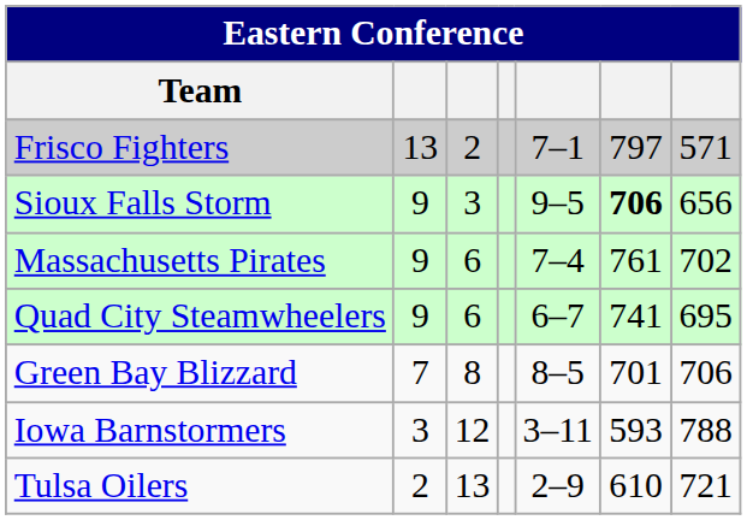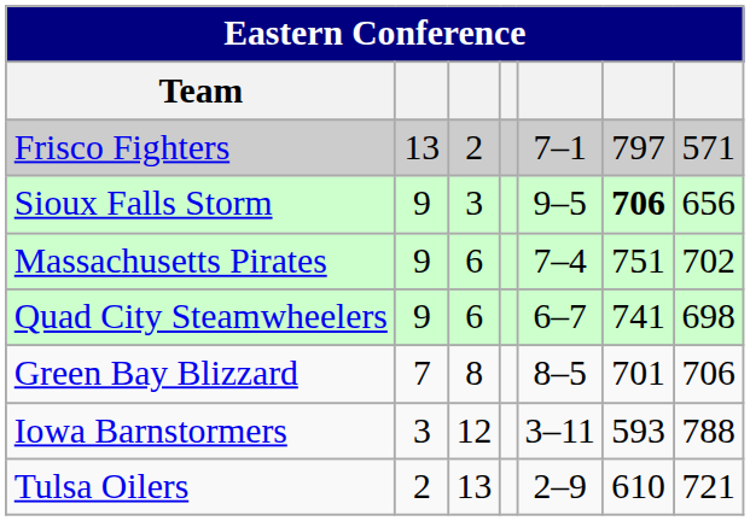 <table class="wikitable" style="text-align:center;">
 <tr>
 <th colspan="7" style="background-color: #000080; text-align: center; vertical-align: middle; color: #FFFFFF">Eastern Conference</th>
 </tr>
 <tr>
 <th align="center">Team</th>
 <th align="center"></th>
 <th align="center"></th>
 <th align="center"></th>
 <th align="center"></th>
 <th align="center"></th>
 <th align="center"></th>
 </tr>
 <tr bgcolor=#CCCCCC>
 <td style="text-align:left;"><a href='#'>Frisco Fighters</a></td>
 <td>13</td>
 <td>2</td>
 <td></td>
 <td>7–1</td>
 <td>797</td>
 <td>571</td>
 </tr>
 <tr bgcolor=#CCFFCC>
 <td style="text-align:left;"><a href='#'>Sioux Falls Storm</a></td>
 <td>9</td>
 <td>3</td>
 <td></td>
 <td>9–5</td>
 <td><strong>706</strong></td>
 <td>656</td>
 </tr>
 <tr bgcolor=#CCFFCC>
 <td style="text-align:left;"><a href='#'>Massachusetts Pirates</a></td>
 <td>9</td>
 <td>6</td>
 <td></td>
 <td>7–4</td>
-<td>761</td>
+<td>751</td>
 <td>702</td>
 </tr>
 <tr bgcolor=#CCFFCC>
 <td style="text-align:left;"><a href='#'>Quad City Steamwheelers</a></td>
 <td>9</td>
 <td>6</td>
 <td></td>
 <td>6–7</td>
 <td>741</td>
-<td>695</td>
+<td>698</td>
 </tr>
 <tr>
 <td style="text-align:left;"><a href='#'>Green Bay Blizzard</a></td>
 <td>7</td>
 <td>8</td>
 <td></td>
 <td>8–5</td>
 <td>701</td>
 <td>706</td>
 </tr>
 <tr>
 <td style="text-align:left;"><a href='#'>Iowa Barnstormers</a></td>
 <td>3</td>
 <td>12</td>
 <td></td>
 <td>3–11</td>
 <td>593</td>
 <td>788</td>
 </tr>
 <tr>
 <td style="text-align:left;"><a href='#'>Tulsa Oilers</a></td>
 <td>2</td>
 <td>13</td>
 <td></td>
 <td>2–9</td>
 <td>610</td>
 <td>721</td>
 </tr>
 </table>
